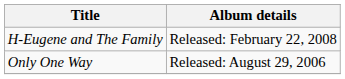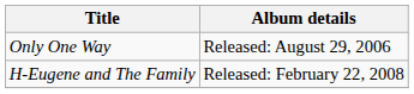 <table class="wikitable">
 <tr>
 <th>Title</th>
 <th>Album details</th>
 </tr>
 <tr>
+<td><em>Only One Way</em></td>
+<td>Released: August 29, 2006</td>
+</tr>
+<tr>
 <td><em>H-Eugene and The Family</em></td>
 <td>Released: February 22, 2008</td>
 </tr>
 <tr>
-<td><em>Only One Way</em></td>
-<td>Released: August 29, 2006</td>
-</tr>
-<tr>
 </tr>
 </table>
